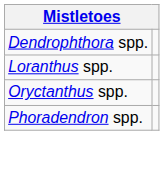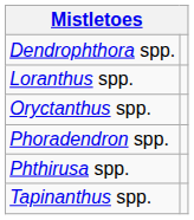 <table class="wikitable collapsible sortable">
 <tr>
 <th colspan=2><a href='#'>Mistletoes</a></th>
 </tr>
 <tr>
 <td><em><a href='#'>Dendrophthora</a></em> spp.</td>
 <td></td>
 </tr>
 <tr>
 <td><em><a href='#'>Loranthus</a></em> spp.</td>
 <td></td>
 </tr>
 <tr>
 <td><em><a href='#'>Oryctanthus</a></em> spp.</td>
 <td></td>
 </tr>
 <tr>
 <td><em><a href='#'>Phoradendron</a></em> spp.</td>
 <td></td>
 </tr>
+<tr>
+<td><em><a href='#'>Phthirusa</a></em> spp.</td>
+<td></td>
+</tr>
+<tr>
+<td><em><a href='#'>Tapinanthus</a></em> spp.</td>
+<td></td>
+</tr>
 </table>
